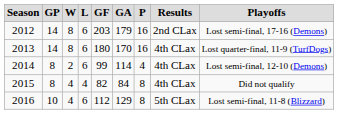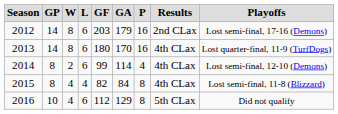 <table class="wikitable">
 <tr align="center"  bgcolor="#dddddd">
 <td><strong>Season</strong></td>
 <td><strong>GP</strong></td>
 <td><strong>W</strong></td>
 <td><strong>L</strong></td>
 <td><strong>GF</strong></td>
 <td><strong>GA</strong></td>
 <td><strong>P</strong></td>
 <td><strong>Results</strong></td>
 <td><strong>Playoffs</strong></td>
 </tr>
 <tr align="center">
 <td>2012</td>
 <td>14</td>
 <td>8</td>
 <td>6</td>
 <td>203</td>
 <td>179</td>
 <td>16</td>
 <td>2nd CLax</td>
 <td><small>Lost semi-final, 17-16 (<a href='#'>Demons</a>)</small></td>
 </tr>
 <tr align="center">
 <td>2013</td>
 <td>14</td>
 <td>8</td>
 <td>6</td>
 <td>180</td>
 <td>170</td>
 <td>16</td>
 <td>4th CLax</td>
 <td><small>Lost quarter-final, 11-9 (<a href='#'>TurfDogs</a>)</small></td>
 </tr>
 <tr align="center">
 <td>2014</td>
 <td>8</td>
 <td>2</td>
 <td>6</td>
 <td>99</td>
 <td>114</td>
 <td>4</td>
 <td>4th CLax</td>
 <td><small>Lost semi-final, 12-10 (<a href='#'>Demons</a>)</small></td>
 </tr>
 <tr align="center">
 <td>2015</td>
 <td>8</td>
 <td>4</td>
 <td>4</td>
 <td>82</td>
 <td>84</td>
 <td>8</td>
 <td>4th CLax</td>
-<td><small>Did not qualify</small></td>
+<td><small>Lost semi-final, 11-8 (<a href='#'>Blizzard</a>)</small></td>
 </tr>
 <tr align="center">
 <td>2016</td>
 <td>10</td>
 <td>4</td>
 <td>6</td>
 <td>112</td>
 <td>129</td>
 <td>8</td>
 <td>5th CLax</td>
-<td><small>Lost semi-final, 11-8 (<a href='#'>Blizzard</a>)</small></td>
+<td><small>Did not qualify</small></td>
 </tr>
 </table>
